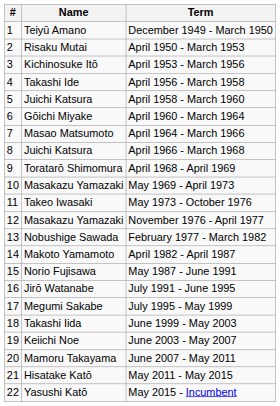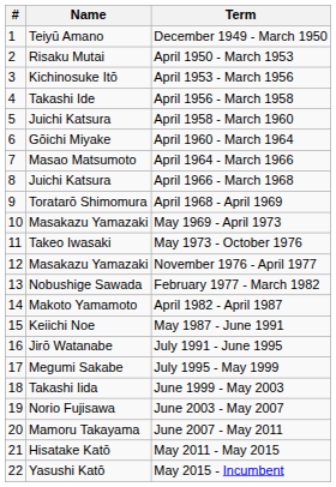 <table class="wikitable">
 <tr>
 <th>#</th>
 <th>Name</th>
 <th>Term</th>
 </tr>
 <tr>
 <td>1</td>
 <td>Teiyū Amano</td>
 <td>December 1949 - March 1950</td>
 </tr>
 <tr>
 <td>2</td>
 <td>Risaku Mutai</td>
 <td>April 1950 - March 1953</td>
 </tr>
 <tr>
 <td>3</td>
 <td>Kichinosuke Itō</td>
 <td>April 1953 - March 1956</td>
 </tr>
 <tr>
 <td>4</td>
 <td>Takashi Ide</td>
 <td>April 1956 - March 1958</td>
 </tr>
 <tr>
 <td>5</td>
 <td>Juichi Katsura</td>
 <td>April 1958 - March 1960</td>
 </tr>
 <tr>
 <td>6</td>
 <td>Gōichi Miyake</td>
 <td>April 1960 - March 1964</td>
 </tr>
 <tr>
 <td>7</td>
 <td>Masao Matsumoto</td>
 <td>April 1964 - March 1966</td>
 </tr>
 <tr>
 <td>8</td>
 <td>Juichi Katsura</td>
 <td>April 1966 - March 1968</td>
 </tr>
 <tr>
 <td>9</td>
 <td>Toratarō Shimomura</td>
 <td>April 1968 - April 1969</td>
 </tr>
 <tr>
 <td>10</td>
 <td>Masakazu Yamazaki</td>
 <td>May 1969 - April 1973</td>
 </tr>
 <tr>
 <td>11</td>
 <td>Takeo Iwasaki</td>
 <td>May 1973 - October 1976</td>
 </tr>
 <tr>
 <td>12</td>
 <td>Masakazu Yamazaki</td>
 <td>November 1976 - April 1977</td>
 </tr>
 <tr>
 <td>13</td>
 <td>Nobushige Sawada</td>
 <td>February 1977 - March 1982</td>
 </tr>
 <tr>
 <td>14</td>
 <td>Makoto Yamamoto</td>
 <td>April 1982 - April 1987</td>
 </tr>
 <tr>
 <td>15</td>
-<td>Norio Fujisawa</td>
+<td>Keiichi Noe</td>
 <td>May 1987 - June 1991</td>
 </tr>
 <tr>
 <td>16</td>
 <td>Jirō Watanabe</td>
 <td>July 1991 - June 1995</td>
 </tr>
 <tr>
 <td>17</td>
 <td>Megumi Sakabe</td>
 <td>July 1995 - May 1999</td>
 </tr>
 <tr>
 <td>18</td>
 <td>Takashi Iida</td>
 <td>June 1999 - May 2003</td>
 </tr>
 <tr>
 <td>19</td>
-<td>Keiichi Noe</td>
+<td>Norio Fujisawa</td>
 <td>June 2003 - May 2007</td>
 </tr>
 <tr>
 <td>20</td>
 <td>Mamoru Takayama</td>
 <td>June 2007 - May 2011</td>
 </tr>
 <tr>
 <td>21</td>
 <td>Hisatake Katō</td>
 <td>May 2011 - May 2015</td>
 </tr>
 <tr>
 <td>22</td>
 <td>Yasushi Katō</td>
 <td>May 2015 - <a href='#'>Incumbent</a></td>
 </tr>
 </table>
